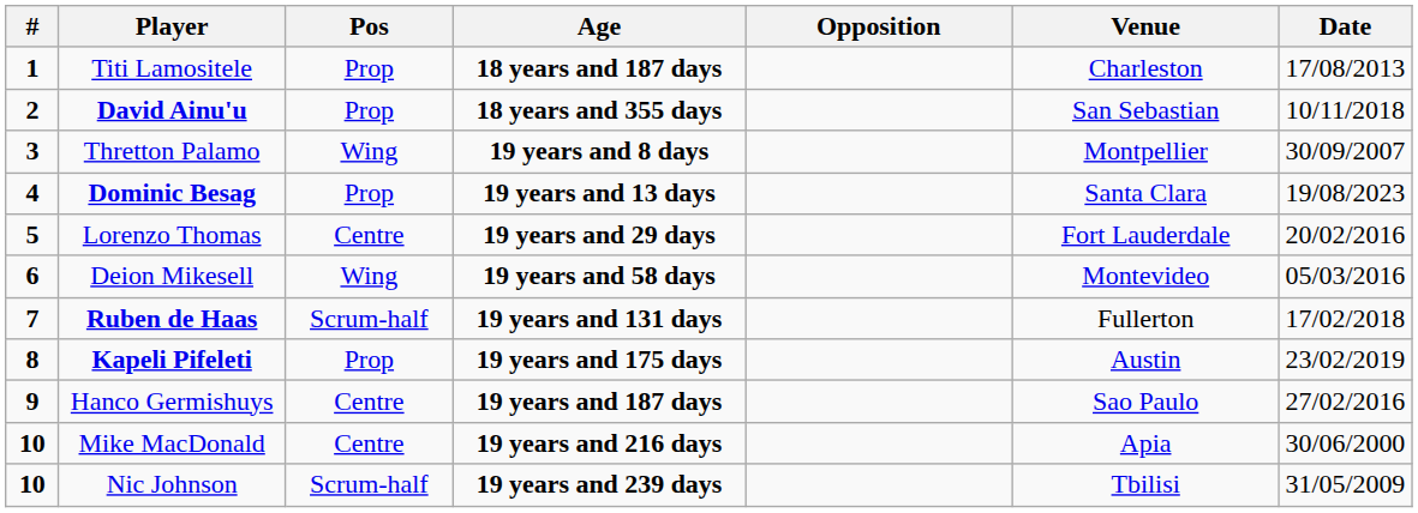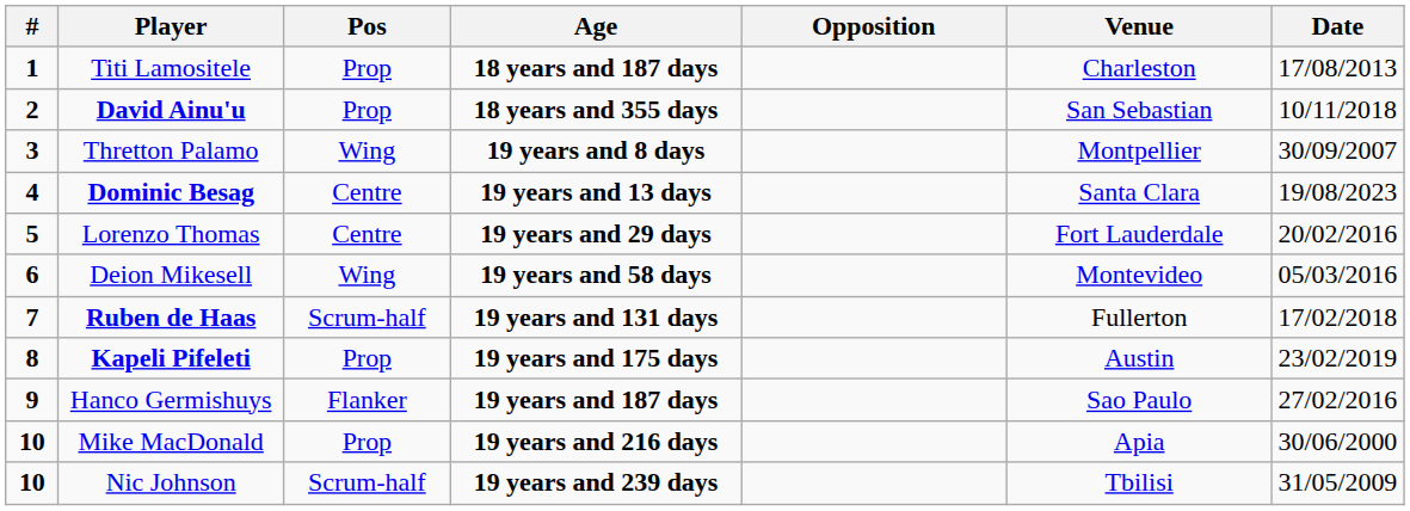 <table class="wikitable sortable" style="font-size:100%; text-align:center;">
 <tr>
 <th style="width:25px;">#</th>
 <th style="width:130px;">Player</th>
 <th style="width:95px;">Pos</th>
 <th style="width:170px;">Age</th>
 <th style="width:155px;">Opposition</th>
 <th style="width:155px;">Venue</th>
 <th style="width:65px;">Date</th>
 </tr>
 <tr>
 <td><strong>1</strong></td>
 <td><a href='#'>Titi Lamositele</a></td>
 <td><a href='#'>Prop</a></td>
 <td><strong>18 years and 187 days</strong></td>
 <td></td>
 <td> <a href='#'>Charleston</a></td>
 <td>17/08/2013</td>
 </tr>
 <tr>
 <td><strong>2</strong></td>
 <td><strong><a href='#'>David Ainu'u</a></strong></td>
 <td><a href='#'>Prop</a></td>
 <td><strong>18 years and 355 days</strong></td>
 <td></td>
 <td> <a href='#'>San Sebastian</a></td>
 <td>10/11/2018</td>
 </tr>
 <tr>
 <td><strong>3</strong></td>
 <td><a href='#'>Thretton Palamo</a></td>
 <td><a href='#'>Wing</a></td>
 <td><strong>19 years and 8 days</strong></td>
 <td></td>
 <td> <a href='#'>Montpellier</a></td>
 <td>30/09/2007</td>
 </tr>
 <tr>
 <td><strong>4</strong></td>
 <td><strong><a href='#'>Dominic Besag</a></strong></td>
-<td><a href='#'>Prop</a></td>
+<td><a href='#'>Centre</a></td>
 <td><strong>19 years and 13 days</strong></td>
 <td></td>
 <td> <a href='#'>Santa Clara</a></td>
 <td>19/08/2023</td>
 </tr>
 <tr>
 <td><strong>5</strong></td>
 <td><a href='#'>Lorenzo Thomas</a></td>
 <td><a href='#'>Centre</a></td>
 <td><strong>19 years and 29 days</strong></td>
 <td></td>
 <td> <a href='#'>Fort Lauderdale</a></td>
 <td>20/02/2016</td>
 </tr>
 <tr>
 <td><strong>6</strong></td>
 <td><a href='#'>Deion Mikesell</a></td>
 <td><a href='#'>Wing</a></td>
 <td><strong>19 years and 58 days</strong></td>
 <td></td>
 <td> <a href='#'>Montevideo</a></td>
 <td>05/03/2016</td>
 </tr>
 <tr>
 <td><strong>7</strong></td>
 <td><strong><a href='#'>Ruben de Haas</a></strong></td>
 <td><a href='#'>Scrum-half</a></td>
 <td><strong>19 years and 131 days</strong></td>
 <td></td>
 <td> Fullerton</td>
 <td>17/02/2018</td>
 </tr>
 <tr>
 <td><strong>8</strong></td>
 <td><strong><a href='#'>Kapeli Pifeleti</a></strong></td>
 <td><a href='#'>Prop</a></td>
 <td><strong>19 years and 175 days</strong></td>
 <td></td>
 <td> <a href='#'>Austin</a></td>
 <td>23/02/2019</td>
 </tr>
 <tr>
 <td><strong>9</strong></td>
 <td><a href='#'>Hanco Germishuys</a></td>
-<td><a href='#'>Centre</a></td>
+<td><a href='#'>Flanker</a></td>
 <td><strong>19 years and 187 days</strong></td>
 <td></td>
 <td> <a href='#'>Sao Paulo</a></td>
 <td>27/02/2016</td>
 </tr>
 <tr>
 <td><strong>10</strong></td>
 <td><a href='#'>Mike MacDonald</a></td>
-<td><a href='#'>Centre</a></td>
+<td><a href='#'>Prop</a></td>
 <td><strong>19 years and 216 days</strong></td>
 <td></td>
 <td> <a href='#'>Apia</a></td>
 <td>30/06/2000</td>
 </tr>
 <tr>
 <td><strong>10</strong></td>
 <td><a href='#'>Nic Johnson</a></td>
 <td><a href='#'>Scrum-half</a></td>
 <td><strong>19 years and 239 days</strong></td>
 <td></td>
 <td> <a href='#'>Tbilisi</a></td>
 <td>31/05/2009</td>
 </tr>
 </table>
